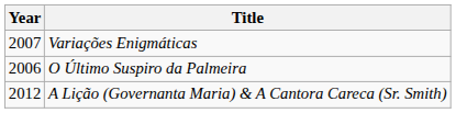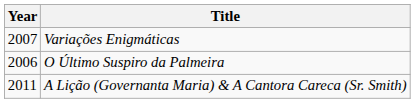 <table class="wikitable">
 <tr>
 <th>Year</th>
 <th>Title</th>
 </tr>
 <tr>
 <td>2007</td>
 <td><em>Variações Enigmáticas</em></td>
 </tr>
 <tr>
 <td>2006</td>
 <td><em>O Último Suspiro da Palmeira</em></td>
 </tr>
 <tr>
-<td>2012</td>
+<td>2011</td>
 <td><em>A Lição (Governanta Maria) & A Cantora Careca (Sr. Smith)</em></td>
 </tr>
 </table>
